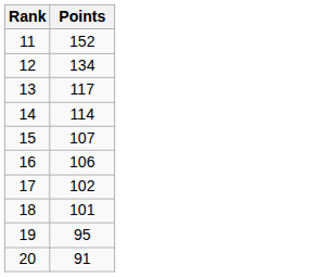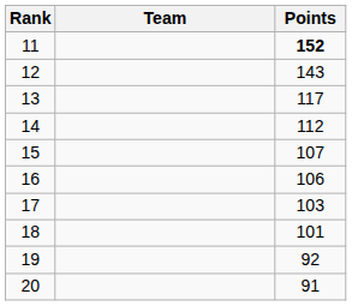 <table class="wikitable" style="text-align:center;">
 <tr>
 <th width=40>Rank</th>
+<th width=200>Team</th>
 <th width=60>Points</th>
 </tr>
 <tr>
 <td>11</td>
-<td>152</td>
+<td align=left></td>
+<td><strong>152</strong></td>
 </tr>
 <tr>
 <td>12</td>
-<td>134</td>
+<td align=left></td>
+<td>143</td>
 </tr>
 <tr>
 <td>13</td>
+<td align=left></td>
 <td>117</td>
 </tr>
 <tr>
 <td>14</td>
-<td>114</td>
+<td align=left></td>
+<td>112</td>
 </tr>
 <tr>
 <td>15</td>
+<td align=left></td>
 <td>107</td>
 </tr>
 <tr>
 <td>16</td>
+<td align=left></td>
 <td>106</td>
 </tr>
 <tr>
 <td>17</td>
-<td>102</td>
+<td align=left></td>
+<td>103</td>
 </tr>
 <tr>
 <td>18</td>
+<td align=left></td>
 <td>101</td>
 </tr>
 <tr>
 <td>19</td>
-<td>95</td>
+<td align=left></td>
+<td>92</td>
 </tr>
 <tr>
 <td>20</td>
+<td align=left></td>
 <td>91</td>
 </tr>
 </table>
